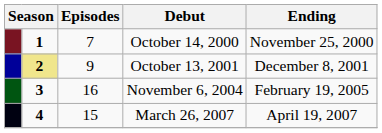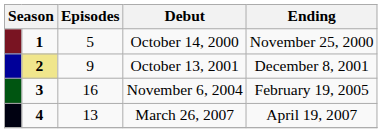 <table class="wikitable">
 <tr>
 <th colspan="2">Season</th>
 <th>Episodes</th>
 <th>Debut</th>
 <th>Ending</th>
 </tr>
 <tr>
 <td bgcolor="791422" height="10px"></td>
 <td align="center"><strong>1</strong></td>
-<td align="center">7</td>
+<td align="center">5</td>
 <td align="center">October 14, 2000</td>
 <td align="center">November 25, 2000</td>
 </tr>
 <tr>
 <td bgcolor="000099" height="10px"></td>
 <td align="center" style="background: khaki;"><strong>2</strong></td>
 <td align="center">9</td>
 <td align="center">October 13, 2001</td>
 <td align="center">December 8, 2001</td>
 </tr>
 <tr>
 <td bgcolor="005511" height="10px"></td>
 <td align="center"><strong>3</strong></td>
 <td align="center">16</td>
 <td align="center">November 6, 2004</td>
 <td align="center">February 19, 2005</td>
 </tr>
 <tr>
 <td bgcolor="000111" height="10px"></td>
 <td align="center"><strong>4</strong></td>
-<td align="center">15</td>
+<td align="center">13</td>
 <td align="center">March 26, 2007</td>
 <td align="center">April 19, 2007</td>
 </tr>
 <tr>
 </tr>
 </table>
